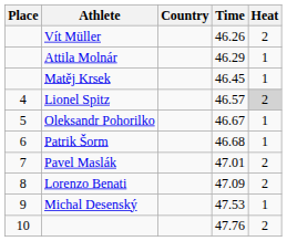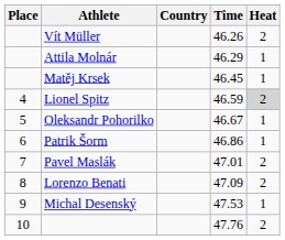 <table class="wikitable">
 <tr>
 <th>Place</th>
 <th>Athlete</th>
 <th>Country</th>
 <th>Time</th>
 <th>Heat</th>
 </tr>
 <tr>
 <td align=center></td>
 <td><a href='#'>Vít Müller</a></td>
 <td></td>
 <td>46.26</td>
 <td align=center>2</td>
 </tr>
 <tr>
 <td align=center></td>
 <td><a href='#'>Attila Molnár</a></td>
 <td></td>
 <td>46.29</td>
 <td align=center>1</td>
 </tr>
 <tr>
 <td align=center></td>
 <td><a href='#'>Matěj Krsek</a></td>
 <td></td>
 <td>46.45</td>
 <td align=center>1</td>
 </tr>
 <tr>
 <td align=center>4</td>
 <td><a href='#'>Lionel Spitz</a></td>
 <td></td>
-<td>46.57</td>
+<td>46.59</td>
 <td align=center style="background: lightgrey;">2</td>
 </tr>
 <tr>
 <td align=center>5</td>
 <td><a href='#'>Oleksandr Pohorilko</a></td>
 <td></td>
 <td>46.67</td>
 <td align=center>1</td>
 </tr>
 <tr>
 <td align=center>6</td>
 <td><a href='#'>Patrik Šorm</a></td>
 <td></td>
-<td>46.68</td>
+<td>46.86</td>
 <td align=center>1</td>
 </tr>
 <tr>
 <td align=center>7</td>
 <td><a href='#'>Pavel Maslák</a></td>
 <td></td>
 <td>47.01</td>
 <td align=center>2</td>
 </tr>
 <tr>
 <td align=center>8</td>
 <td><a href='#'>Lorenzo Benati</a></td>
 <td></td>
 <td>47.09</td>
 <td align=center>2</td>
 </tr>
 <tr>
 <td align=center>9</td>
 <td><a href='#'>Michal Desenský</a></td>
 <td></td>
 <td>47.53</td>
 <td align=center>1</td>
 </tr>
 <tr>
 <td align=center>10</td>
 <td></td>
 <td></td>
 <td>47.76</td>
 <td align=center>2</td>
 </tr>
 </table>
